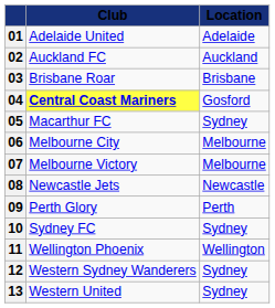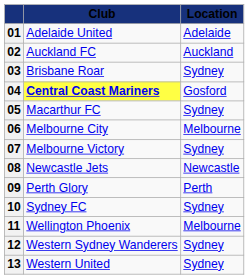 <table class="wikitable sortable" style="text-align:left">
 <tr>
 <th style="background:#17317c;"></th>
 <th style="background:#17317c;"><span>Club</span></th>
 <th style="background:#17317c;"><span>Location</span></th>
 </tr>
 <tr>
 <th>01</th>
 <td><a href='#'>Adelaide United</a></td>
 <td><a href='#'>Adelaide</a></td>
 </tr>
 <tr>
 <th>02</th>
 <td> <a href='#'>Auckland FC</a></td>
 <td><a href='#'>Auckland</a></td>
 </tr>
 <tr>
 <th>03</th>
 <td><a href='#'>Brisbane Roar</a></td>
-<td><a href='#'>Brisbane</a></td>
+<td><a href='#'>Sydney</a></td>
 </tr>
 <tr>
 <th>04</th>
 <td bgcolor=#ffff44><strong><a href='#'>Central Coast Mariners</a></strong></td>
 <td><a href='#'>Gosford</a></td>
 </tr>
 <tr>
 <th>05</th>
 <td><a href='#'>Macarthur FC</a></td>
 <td><a href='#'>Sydney</a></td>
 </tr>
 <tr>
 <th>06</th>
 <td><a href='#'>Melbourne City</a></td>
 <td><a href='#'>Melbourne</a></td>
 </tr>
 <tr>
 <th>07</th>
 <td><a href='#'>Melbourne Victory</a></td>
-<td><a href='#'>Melbourne</a></td>
+<td><a href='#'>Sydney</a></td>
 </tr>
 <tr>
 <th>08</th>
 <td><a href='#'>Newcastle Jets</a></td>
 <td><a href='#'>Newcastle</a></td>
 </tr>
 <tr>
 <th>09</th>
 <td><a href='#'>Perth Glory</a></td>
 <td><a href='#'>Perth</a></td>
 </tr>
 <tr>
 <th>10</th>
 <td><a href='#'>Sydney FC</a></td>
 <td><a href='#'>Sydney</a></td>
 </tr>
 <tr>
 <th>11</th>
 <td> <a href='#'>Wellington Phoenix</a></td>
-<td><a href='#'>Wellington</a></td>
+<td><a href='#'>Melbourne</a></td>
 </tr>
 <tr>
 <th>12</th>
 <td><a href='#'>Western Sydney Wanderers</a></td>
 <td><a href='#'>Sydney</a></td>
 </tr>
 <tr>
 <th>13</th>
 <td><a href='#'>Western United</a></td>
 <td><a href='#'>Sydney</a></td>
 </tr>
 </table>
